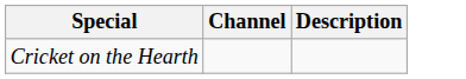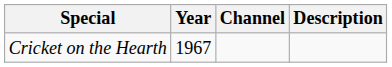 <table class="wikitable sortable">
 <tr>
 <th>Special</th>
+<th>Year</th>
 <th>Channel</th>
 <th>Description</th>
 </tr>
 <tr>
 <td><em>Cricket on the Hearth</em></td>
+<td>1967</td>
 <td></td>
 <td></td>
 </tr>
 </table>
